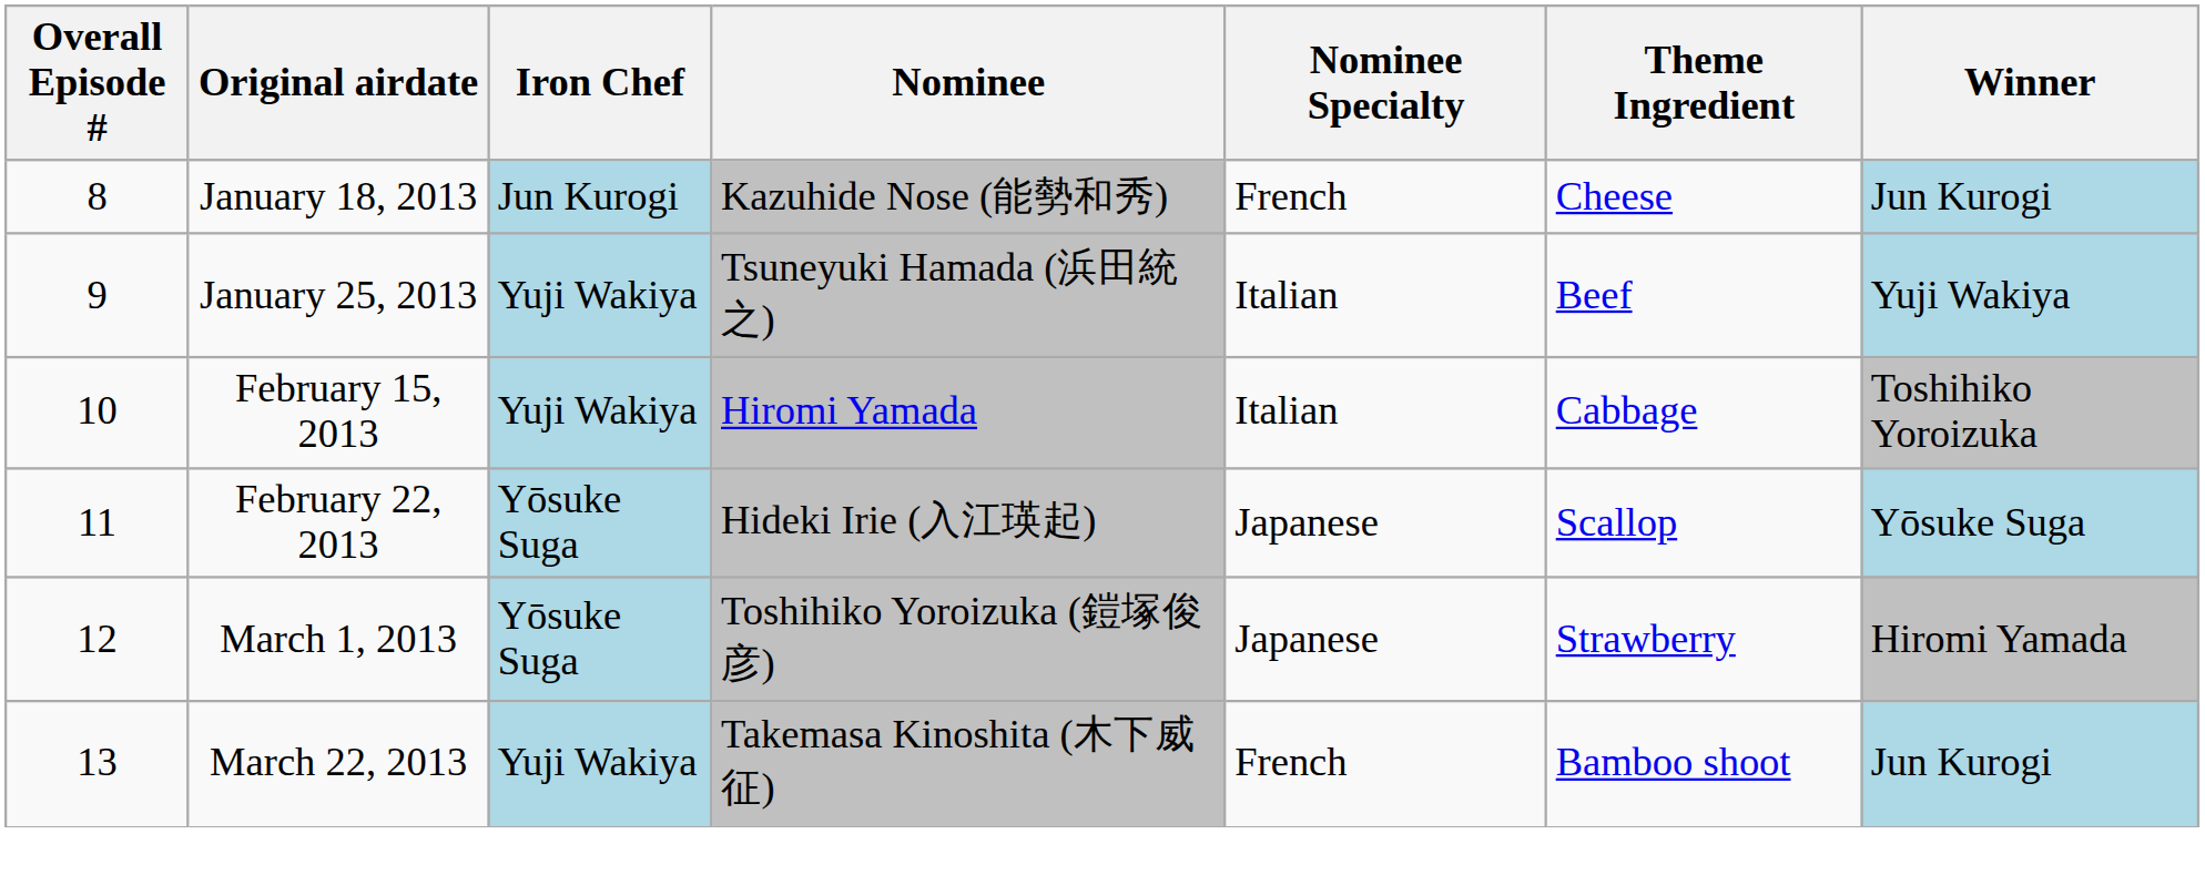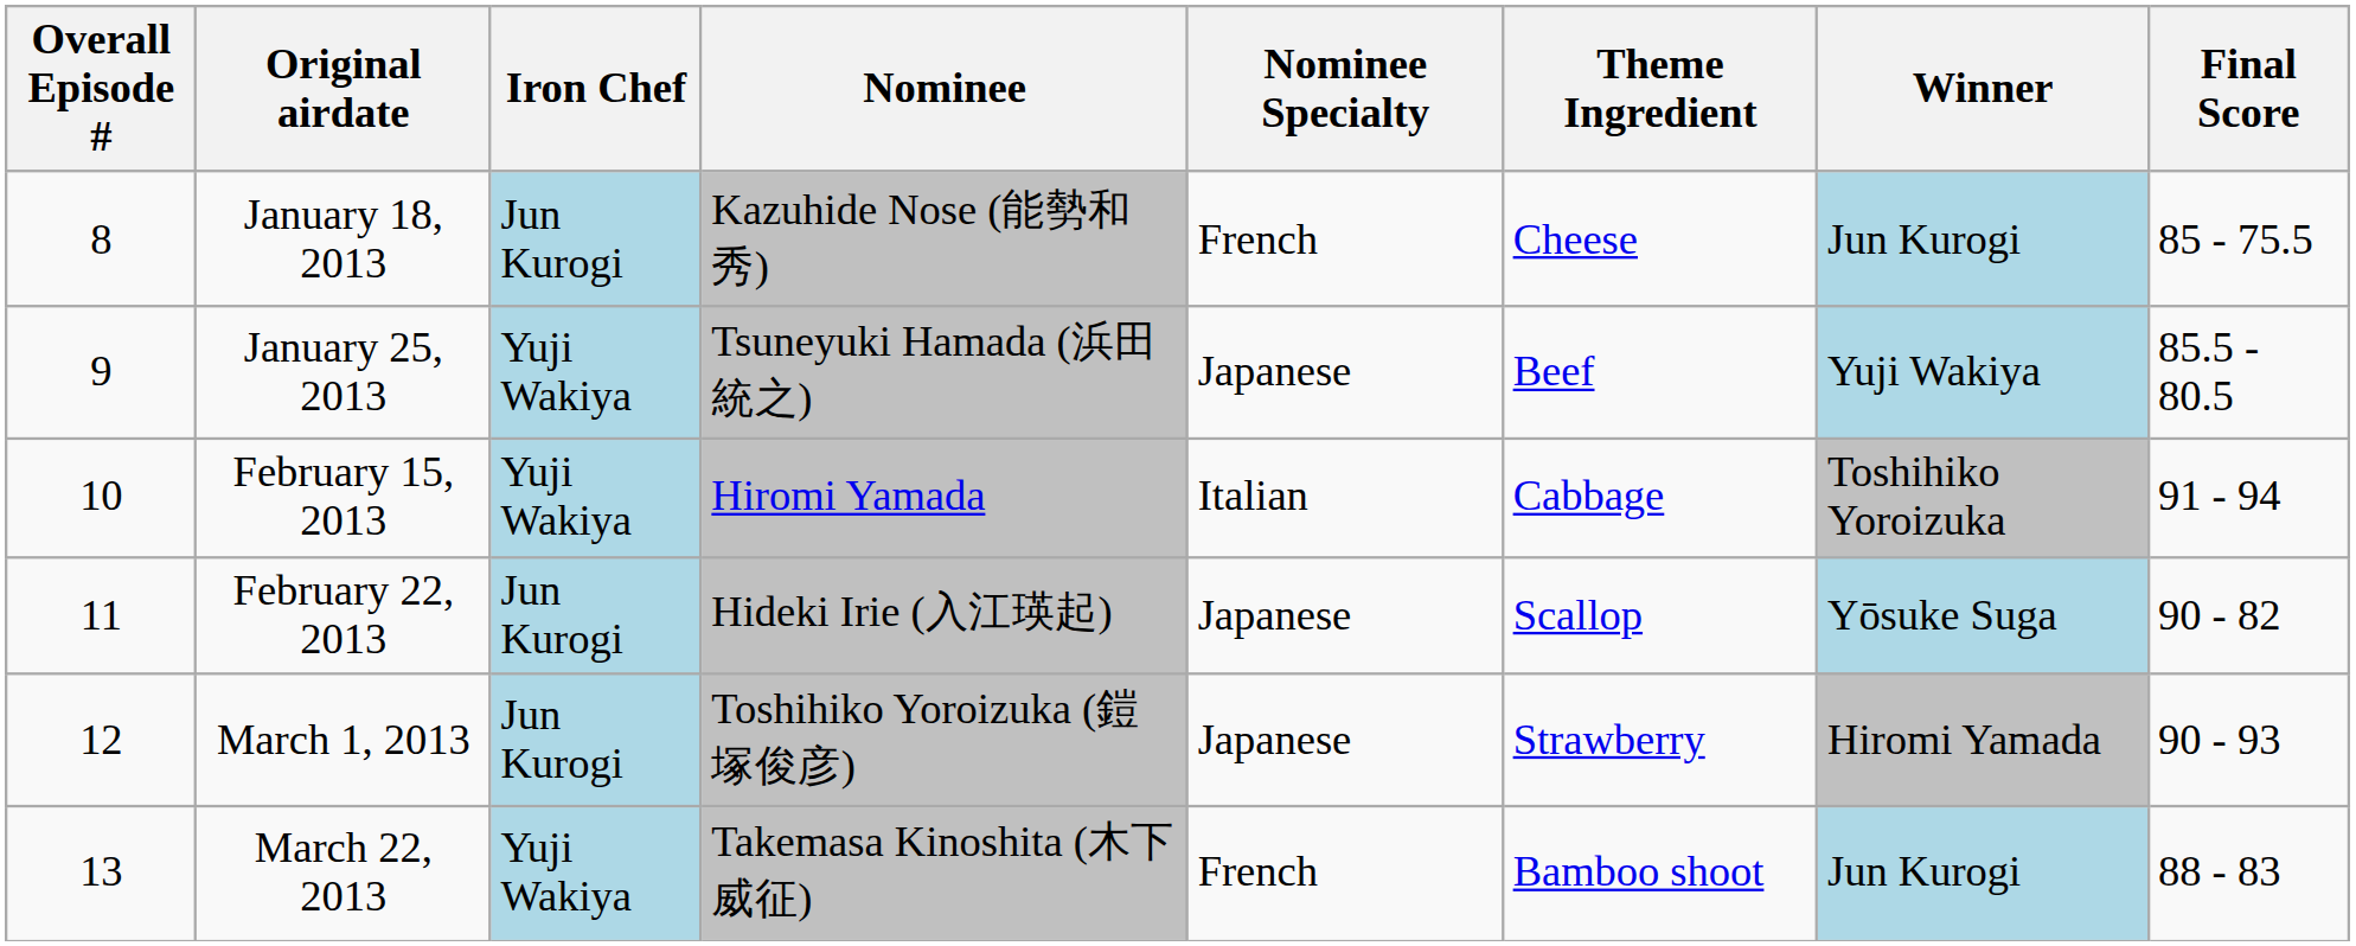 <table class="wikitable">
 <tr>
 <th>Overall<br>Episode #</th>
 <th>Original airdate</th>
 <th>Iron Chef</th>
 <th>Nominee</th>
 <th>Nominee Specialty</th>
 <th>Theme Ingredient</th>
 <th>Winner</th>
+<th>Final Score</th>
 </tr>
 <tr>
 <td style="text-align:center;">8</td>
 <td style="text-align:center;">January 18, 2013</td>
 <td style="background:lightblue;">Jun Kurogi</td>
 <td style="background:silver;">Kazuhide Nose (能勢和秀)</td>
 <td>French</td>
 <td><a href='#'>Cheese</a></td>
 <td style="background:lightblue;">Jun Kurogi</td>
+<td>85 - 75.5</td>
 </tr>
 <tr>
 <td style="text-align:center;">9</td>
 <td style="text-align:center;">January 25, 2013</td>
 <td style="background:lightblue;">Yuji Wakiya</td>
 <td style="background:silver;">Tsuneyuki Hamada (浜田統之)</td>
-<td>Italian</td>
+<td>Japanese</td>
 <td><a href='#'>Beef</a></td>
 <td style="background:lightblue;">Yuji Wakiya</td>
+<td>85.5 - 80.5</td>
 </tr>
 <tr>
 <td style="text-align:center;">10</td>
 <td style="text-align:center;">February 15, 2013</td>
 <td style="background:lightblue;">Yuji Wakiya</td>
 <td style="background:silver;"><a href='#'>Hiromi Yamada</a></td>
 <td>Italian</td>
 <td><a href='#'>Cabbage</a></td>
 <td style="background:silver;">Toshihiko Yoroizuka</td>
+<td>91 - 94</td>
 </tr>
 <tr>
 <td style="text-align:center;">11</td>
 <td style="text-align:center;">February 22, 2013</td>
-<td style="background:lightblue;">Yōsuke Suga</td>
+<td style="background:lightblue;">Jun Kurogi</td>
 <td style="background:silver;">Hideki Irie (入江瑛起)</td>
 <td>Japanese</td>
 <td><a href='#'>Scallop</a></td>
 <td style="background:lightblue;">Yōsuke Suga</td>
+<td>90 - 82</td>
 </tr>
 <tr>
 <td style="text-align:center;">12</td>
 <td style="text-align:center;">March 1, 2013</td>
-<td style="background:lightblue;">Yōsuke Suga</td>
+<td style="background:lightblue;">Jun Kurogi</td>
 <td style="background:silver;">Toshihiko Yoroizuka (鎧塚俊彦)</td>
 <td>Japanese</td>
 <td><a href='#'>Strawberry</a></td>
 <td style="background:silver;">Hiromi Yamada</td>
+<td>90 - 93</td>
 </tr>
 <tr>
 <td style="text-align:center;">13</td>
 <td style="text-align:center;">March 22, 2013</td>
 <td style="background:lightblue;">Yuji Wakiya</td>
 <td style="background:silver;">Takemasa Kinoshita (木下威征)</td>
 <td>French</td>
 <td><a href='#'>Bamboo shoot</a></td>
 <td style="background:lightblue;">Jun Kurogi</td>
+<td>88 - 83</td>
 </tr>
 </table>
